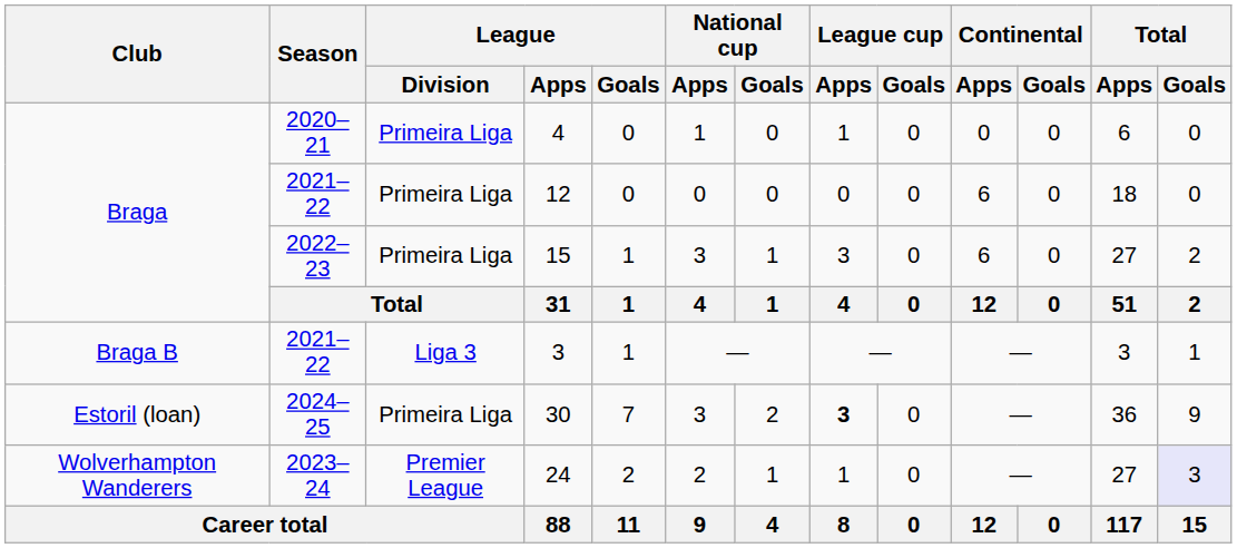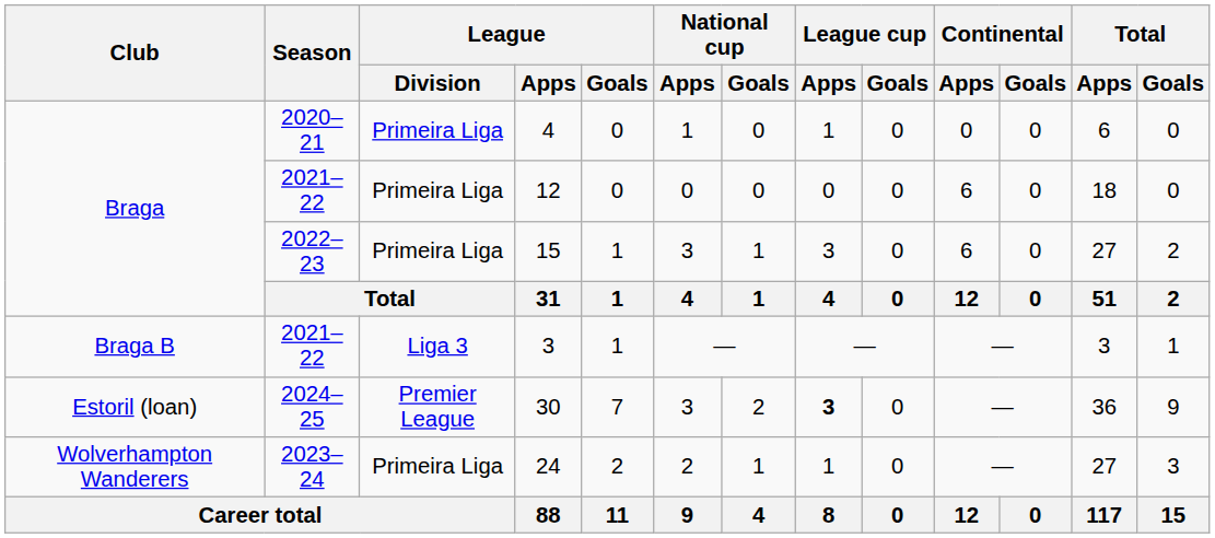 <table class="wikitable" style="text-align:center">
 <tr>
 <th rowspan="2">Club</th>
 <th rowspan="2">Season</th>
 <th colspan="3">League</th>
 <th colspan="2">National cup</th>
 <th colspan="2">League cup</th>
 <th colspan="2">Continental</th>
 <th colspan="2">Total</th>
 </tr>
 <tr>
 <th>Division</th>
 <th>Apps</th>
 <th>Goals</th>
 <th>Apps</th>
 <th>Goals</th>
 <th>Apps</th>
 <th>Goals</th>
 <th>Apps</th>
 <th>Goals</th>
 <th>Apps</th>
 <th>Goals</th>
 </tr>
 <tr>
 <td rowspan="4"><a href='#'>Braga</a></td>
 <td><a href='#'>2020–21</a></td>
 <td><a href='#'>Primeira Liga</a></td>
 <td>4</td>
 <td>0</td>
 <td>1</td>
 <td>0</td>
 <td>1</td>
 <td>0</td>
 <td>0</td>
 <td>0</td>
 <td>6</td>
 <td>0</td>
 </tr>
 <tr>
 <td><a href='#'>2021–22</a></td>
 <td>Primeira Liga</td>
 <td>12</td>
 <td>0</td>
 <td>0</td>
 <td>0</td>
 <td>0</td>
 <td>0</td>
 <td>6</td>
 <td>0</td>
 <td>18</td>
 <td>0</td>
 </tr>
 <tr>
 <td><a href='#'>2022–23</a></td>
 <td>Primeira Liga</td>
 <td>15</td>
 <td>1</td>
 <td>3</td>
 <td>1</td>
 <td>3</td>
 <td>0</td>
 <td>6</td>
 <td>0</td>
 <td>27</td>
 <td>2</td>
 </tr>
 <tr>
 <th colspan="2">Total</th>
 <th>31</th>
 <th>1</th>
 <th>4</th>
 <th>1</th>
 <th>4</th>
 <th>0</th>
 <th>12</th>
 <th>0</th>
 <th>51</th>
 <th>2</th>
 </tr>
 <tr>
 <td><a href='#'>Braga B</a></td>
 <td><a href='#'>2021–22</a></td>
 <td><a href='#'>Liga 3</a></td>
 <td>3</td>
 <td>1</td>
 <td colspan="2">—</td>
 <td colspan="2">—</td>
 <td colspan="2">—</td>
 <td>3</td>
 <td>1</td>
 </tr>
 <tr>
 <td><a href='#'>Estoril</a> (loan)</td>
 <td><a href='#'>2024–25</a></td>
-<td>Primeira Liga</td>
+<td><a href='#'>Premier League</a></td>
 <td>30</td>
 <td>7</td>
 <td>3</td>
 <td>2</td>
 <td><strong>3</strong></td>
 <td>0</td>
 <td colspan="2">—</td>
 <td>36</td>
 <td>9</td>
 </tr>
 <tr>
 <td><a href='#'>Wolverhampton Wanderers</a></td>
 <td><a href='#'>2023–24</a></td>
-<td><a href='#'>Premier League</a></td>
+<td>Primeira Liga</td>
 <td>24</td>
 <td>2</td>
 <td>2</td>
 <td>1</td>
 <td>1</td>
 <td>0</td>
 <td colspan="2">—</td>
 <td>27</td>
-<td style="background: lavender;">3</td>
+<td>3</td>
 </tr>
 <tr>
 <th colspan="3">Career total</th>
 <th>88</th>
 <th>11</th>
 <th>9</th>
 <th>4</th>
 <th>8</th>
 <th>0</th>
 <th>12</th>
 <th>0</th>
 <th>117</th>
 <th>15</th>
 </tr>
 </table>
